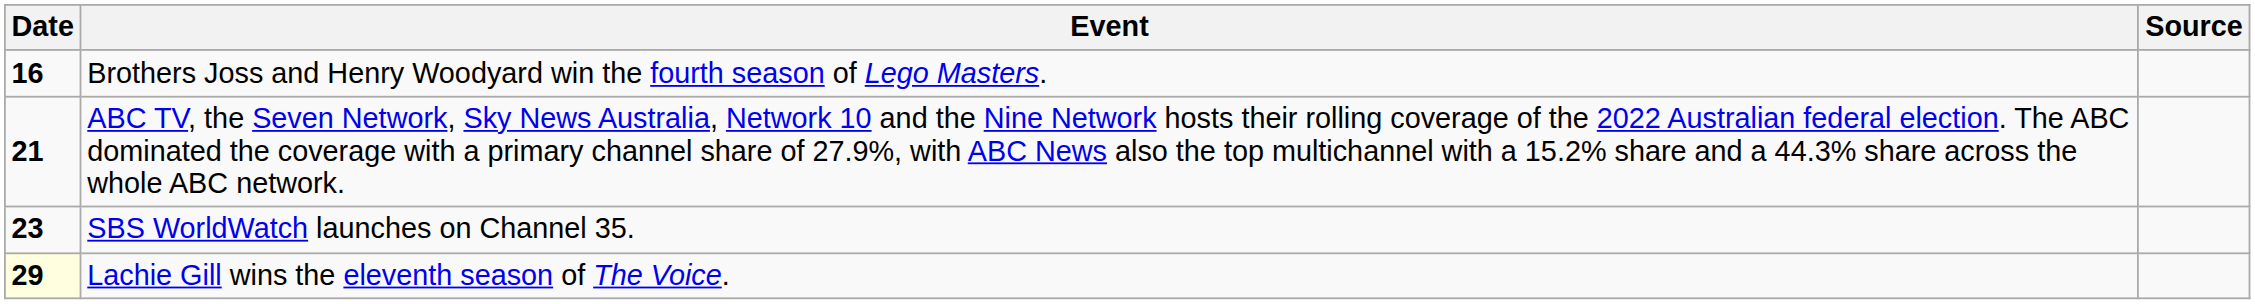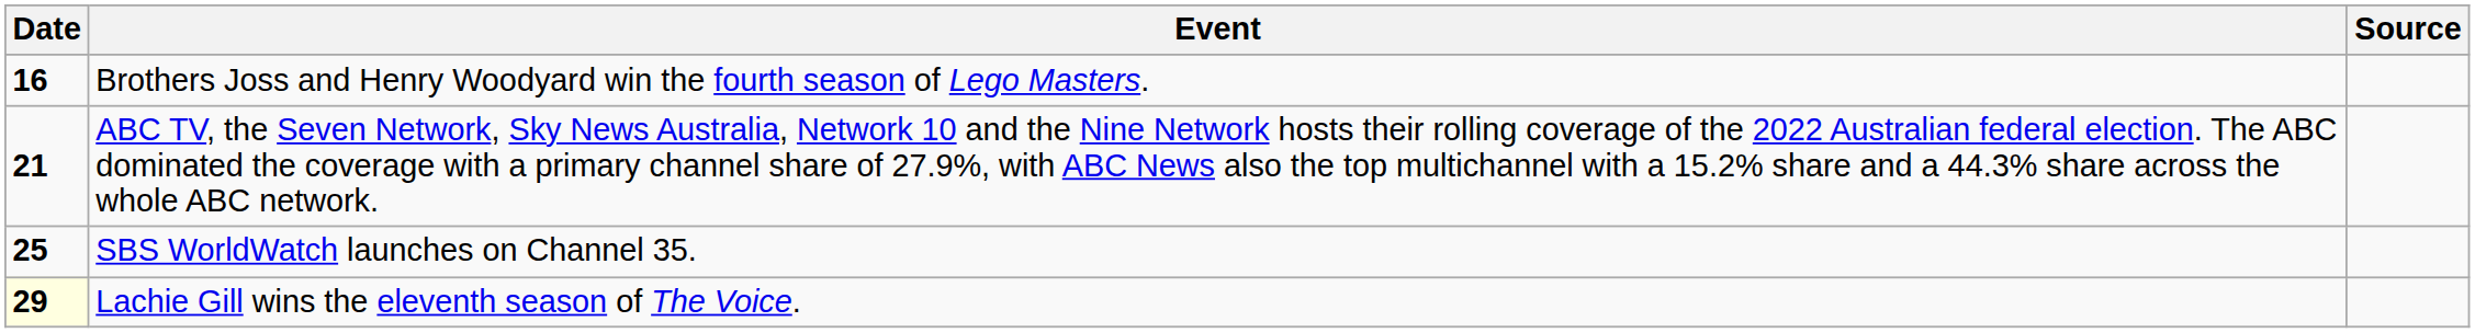 <table class="wikitable">
 <tr>
 <th>Date</th>
 <th>Event</th>
 <th>Source</th>
 </tr>
 <tr>
 <td><strong>16</strong></td>
 <td>Brothers Joss and Henry Woodyard win the <a href='#'>fourth season</a> of <em><a href='#'>Lego Masters</a></em>.</td>
 <td></td>
 </tr>
 <tr>
 <td><strong>21</strong></td>
 <td><a href='#'>ABC TV</a>, the <a href='#'>Seven Network</a>, <a href='#'>Sky News Australia</a>, <a href='#'>Network 10</a> and the <a href='#'>Nine Network</a> hosts their rolling coverage of the <a href='#'>2022 Australian federal election</a>. The ABC dominated the coverage with a primary channel share of 27.9%, with <a href='#'>ABC News</a> also the top multichannel with a 15.2% share and a 44.3% share across the whole ABC network.</td>
 <td></td>
 </tr>
 <tr>
-<td><strong>23</strong></td>
+<td><strong>25</strong></td>
 <td><a href='#'>SBS WorldWatch</a> launches on Channel 35.</td>
 <td></td>
 </tr>
 <tr>
 <td style="background: lightyellow;"><strong>29</strong></td>
 <td><a href='#'>Lachie Gill</a> wins the <a href='#'>eleventh season</a> of <em><a href='#'>The Voice</a></em>.</td>
 <td></td>
 </tr>
 </table>
